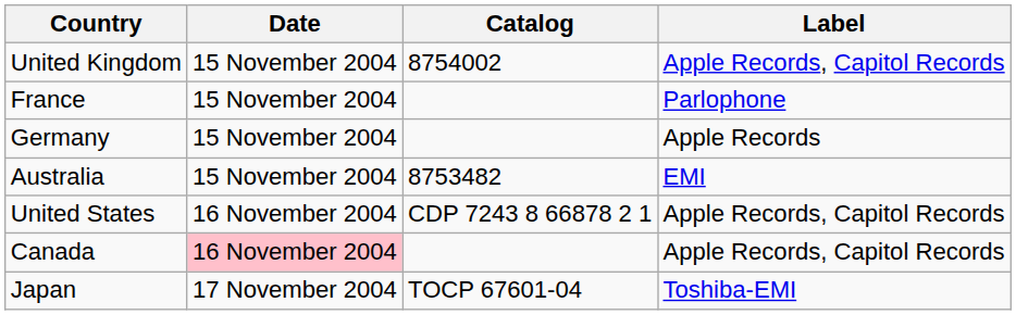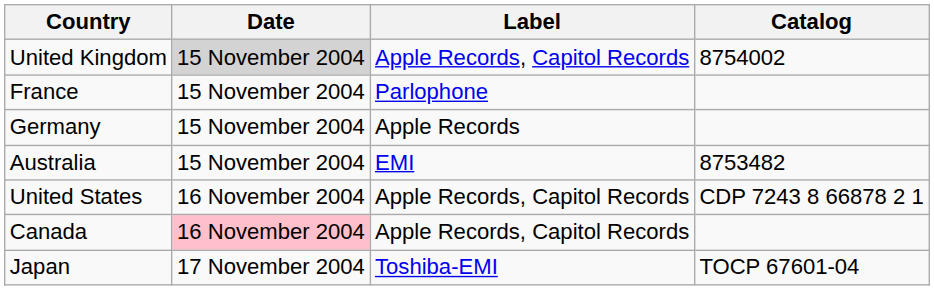 <table class="wikitable">
 <tr>
 <th>Country</th>
 <th>Date</th>
+<th>Label</th>
 <th>Catalog</th>
-<th>Label</th>
 </tr>
 <tr>
 <td>United Kingdom</td>
-<td>15 November 2004</td>
+<td style="background: lightgrey;">15 November 2004</td>
+<td><a href='#'>Apple Records</a>, <a href='#'>Capitol Records</a></td>
 <td>8754002</td>
-<td><a href='#'>Apple Records</a>, <a href='#'>Capitol Records</a></td>
 </tr>
 <tr>
 <td>France</td>
 <td>15 November 2004</td>
+<td><a href='#'>Parlophone</a></td>
 <td></td>
-<td><a href='#'>Parlophone</a></td>
 </tr>
 <tr>
 <td>Germany</td>
 <td>15 November 2004</td>
+<td>Apple Records</td>
 <td></td>
-<td>Apple Records</td>
 </tr>
 <tr>
 <td>Australia</td>
 <td>15 November 2004</td>
+<td><a href='#'>EMI</a></td>
 <td>8753482</td>
-<td><a href='#'>EMI</a></td>
 </tr>
 <tr>
 <td>United States</td>
 <td>16 November 2004</td>
+<td>Apple Records, Capitol Records</td>
 <td>CDP 7243 8 66878 2 1</td>
-<td>Apple Records, Capitol Records</td>
 </tr>
 <tr>
 <td>Canada</td>
 <td style="background: pink;">16 November 2004</td>
+<td>Apple Records, Capitol Records</td>
 <td></td>
-<td>Apple Records, Capitol Records</td>
 </tr>
 <tr>
 <td>Japan</td>
 <td>17 November 2004</td>
+<td><a href='#'>Toshiba-EMI</a></td>
 <td>TOCP 67601-04</td>
-<td><a href='#'>Toshiba-EMI</a></td>
 </tr>
 </table>
